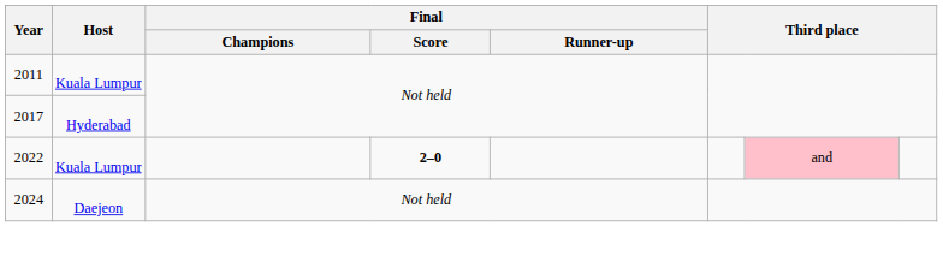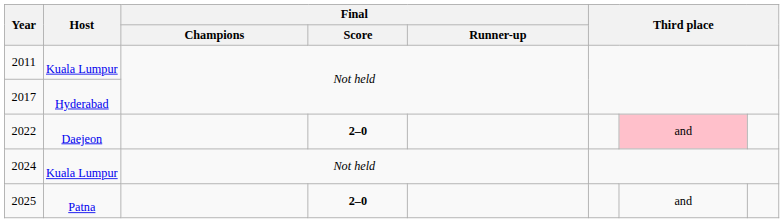 <table class="wikitable" style="font-size:90%; text-align: center;">
 <tr>
 <th rowspan="2" width="5%">Year</th>
 <th rowspan="2" width="10%">Host</th>
 <th colspan="3">Final</th>
 <th colspan="3" rowspan="2">Third place</th>
 </tr>
 <tr>
 <th>Champions</th>
 <th>Score</th>
 <th>Runner-up</th>
 </tr>
 <tr>
 <td>2011<br></td>
 <td><br><a href='#'>Kuala Lumpur</a></td>
 <td colspan="3" rowspan="2"><em>Not held</em></td>
 </tr>
 <tr>
 <td>2017<br></td>
 <td><br><a href='#'>Hyderabad</a></td>
 </tr>
 <tr>
 <td>2022<br></td>
-<td><br><a href='#'>Kuala Lumpur</a></td>
+<td><br><a href='#'>Daejeon</a></td>
 <td></td>
 <td><strong>2–0</strong></td>
 <td></td>
 <td></td>
 <td style="background: pink;">and</td>
 <td></td>
 </tr>
 <tr>
 <td>2024<br></td>
-<td><br><a href='#'>Daejeon</a></td>
+<td><br><a href='#'>Kuala Lumpur</a></td>
 <td colspan="3"><em>Not held</em></td>
 </tr>
+<tr>
+<td>2025<br></td>
+<td><br><a href='#'>Patna</a></td>
+<td></td>
+<td><strong>2–0</strong></td>
+<td></td>
+<td></td>
+<td>and</td>
+<td></td>
+</tr>
 </table>
